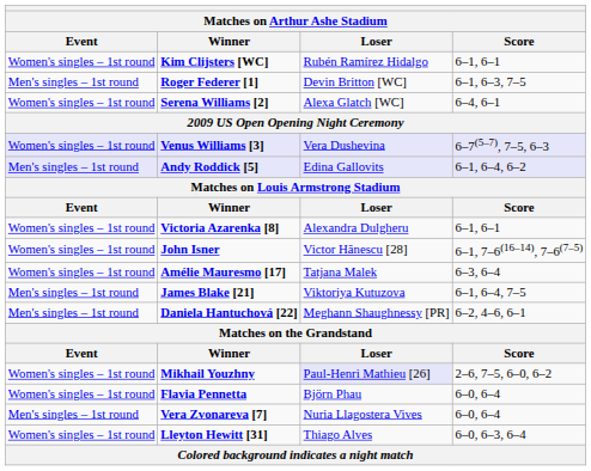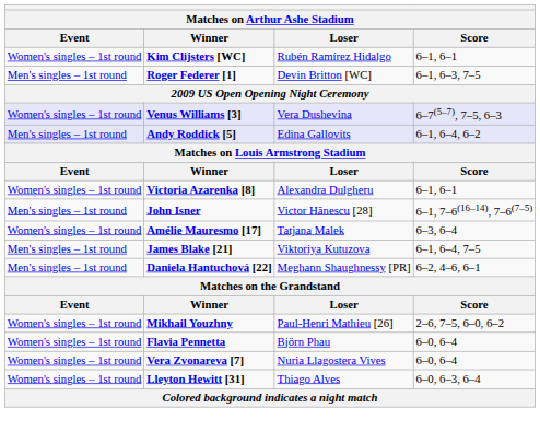 <table class="wikitable collapsible uncollapsed">
 <tr>
 <th colspan=4></th>
 </tr>
 <tr>
 <th colspan=4><strong>Matches on <a href='#'>Arthur Ashe Stadium</a></strong></th>
 </tr>
 <tr>
 <th>Event</th>
 <th>Winner</th>
 <th>Loser</th>
 <th>Score</th>
 </tr>
 <tr align=left>
 <td><a href='#'>Women's singles – 1st round</a></td>
 <td> <strong><a href='#'>Kim Clijsters</a> [WC]</strong></td>
 <td> <a href='#'>Rubén Ramírez Hidalgo</a></td>
 <td>6–1, 6–1</td>
 </tr>
 <tr align=left>
 <td><a href='#'>Men's singles – 1st round</a></td>
 <td> <strong><a href='#'>Roger Federer</a> [1]</strong></td>
 <td> <a href='#'>Devin Britton</a> [WC]</td>
 <td>6–1, 6–3, 7–5</td>
-</tr>
-<tr align=left>
-<td><a href='#'>Women's singles – 1st round</a></td>
-<td> <strong><a href='#'>Serena Williams</a> [2]</strong></td>
-<td> <a href='#'>Alexa Glatch</a> [WC]</td>
-<td>6–4, 6–1</td>
 </tr>
 <tr>
 <th colspan="4" align="center"><em>2009 US Open Opening Night Ceremony</em></th>
 </tr>
 <tr style="text-align:left; background:lavender;">
 <td><a href='#'>Women's singles – 1st round</a></td>
 <td> <strong><a href='#'>Venus Williams</a> [3]</strong></td>
 <td> <a href='#'>Vera Dushevina</a></td>
 <td>6–7<sup>(5–7)</sup>, 7–5, 6–3</td>
 </tr>
 <tr style="text-align:left; background:lavender;">
 <td><a href='#'>Men's singles – 1st round</a></td>
 <td> <strong><a href='#'>Andy Roddick</a> [5]</strong></td>
 <td> <a href='#'>Edina Gallovits</a></td>
 <td>6–1, 6–4, 6–2</td>
 </tr>
 <tr>
 <th colspan=4><strong>Matches on <a href='#'>Louis Armstrong Stadium</a></strong></th>
 </tr>
 <tr>
 <th>Event</th>
 <th>Winner</th>
 <th>Loser</th>
 <th>Score</th>
 </tr>
 <tr align=left>
 <td><a href='#'>Women's singles – 1st round</a></td>
 <td> <strong><a href='#'>Victoria Azarenka</a> [8]</strong></td>
 <td> <a href='#'>Alexandra Dulgheru</a></td>
 <td>6–1, 6–1</td>
 </tr>
 <tr align=left>
-<td><a href='#'>Women's singles – 1st round</a></td>
+<td><a href='#'>Men's singles – 1st round</a></td>
 <td> <strong><a href='#'>John Isner</a></strong></td>
 <td> <a href='#'>Victor Hănescu</a> [28]</td>
 <td>6–1, 7–6<sup>(16–14)</sup>, 7–6<sup>(7–5)</sup></td>
 </tr>
 <tr align=left>
 <td><a href='#'>Women's singles – 1st round</a></td>
 <td> <strong><a href='#'>Amélie Mauresmo</a> [17]</strong></td>
 <td> <a href='#'>Tatjana Malek</a></td>
 <td>6–3, 6–4</td>
 </tr>
 <tr align=left>
 <td><a href='#'>Men's singles – 1st round</a></td>
 <td> <strong><a href='#'>James Blake</a> [21]</strong></td>
 <td> <a href='#'>Viktoriya Kutuzova</a></td>
 <td>6–1, 6–4, 7–5</td>
 </tr>
 <tr align=left>
 <td><a href='#'>Men's singles – 1st round</a></td>
 <td> <strong><a href='#'>Daniela Hantuchová</a> [22]</strong></td>
 <td> <a href='#'>Meghann Shaughnessy</a> [PR]</td>
 <td>6–2, 4–6, 6–1</td>
 </tr>
 <tr>
 <th colspan=4><strong>Matches on the Grandstand</strong></th>
 </tr>
 <tr>
 <th>Event</th>
 <th>Winner</th>
 <th>Loser</th>
 <th>Score</th>
 </tr>
 <tr align=left>
 <td><a href='#'>Women's singles – 1st round</a></td>
 <td> <strong><a href='#'>Mikhail Youzhny</a></strong></td>
-<td style="background: lavender;"> <a href='#'>Paul-Henri Mathieu</a> [26]</td>
+<td> <a href='#'>Paul-Henri Mathieu</a> [26]</td>
 <td>2–6, 7–5, 6–0, 6–2</td>
 </tr>
 <tr align=left>
 <td><a href='#'>Women's singles – 1st round</a></td>
 <td>  <strong><a href='#'>Flavia Pennetta</a></strong></td>
 <td> <a href='#'>Björn Phau</a></td>
 <td>6–0, 6–4</td>
 </tr>
 <tr align=left>
-<td><a href='#'>Men's singles – 1st round</a></td>
+<td><a href='#'>Women's singles – 1st round</a></td>
 <td> <strong><a href='#'>Vera Zvonareva</a> [7]</strong></td>
 <td> <a href='#'>Nuria Llagostera Vives</a></td>
 <td>6–0, 6–4</td>
 </tr>
 <tr align=left>
 <td><a href='#'>Women's singles – 1st round</a></td>
 <td> <strong><a href='#'>Lleyton Hewitt</a> [31]</strong></td>
 <td> <a href='#'>Thiago Alves</a></td>
 <td>6–0, 6–3, 6–4</td>
 </tr>
 <tr>
 <th colspan=4><em>Colored background indicates a night match</em></th>
 </tr>
 </table>
